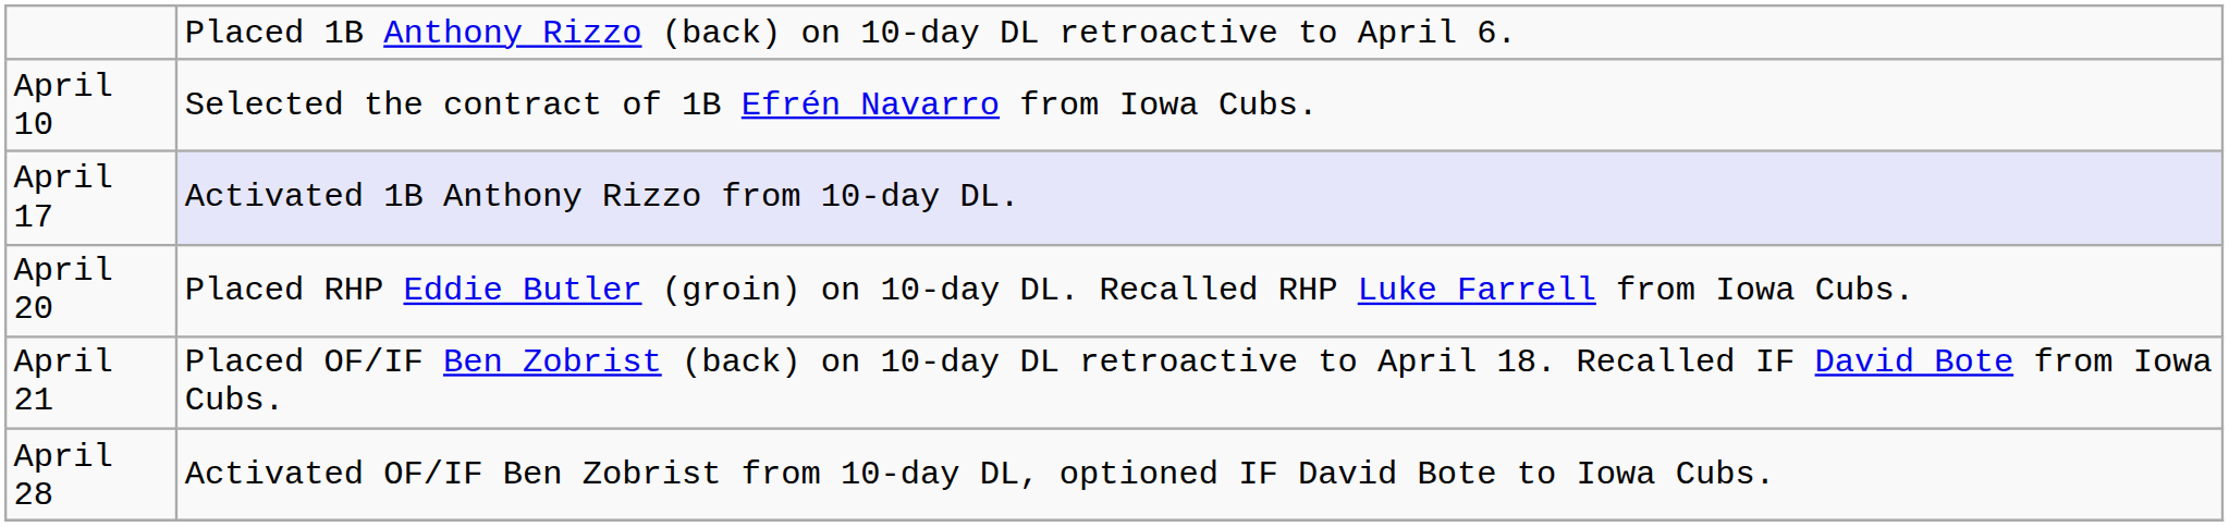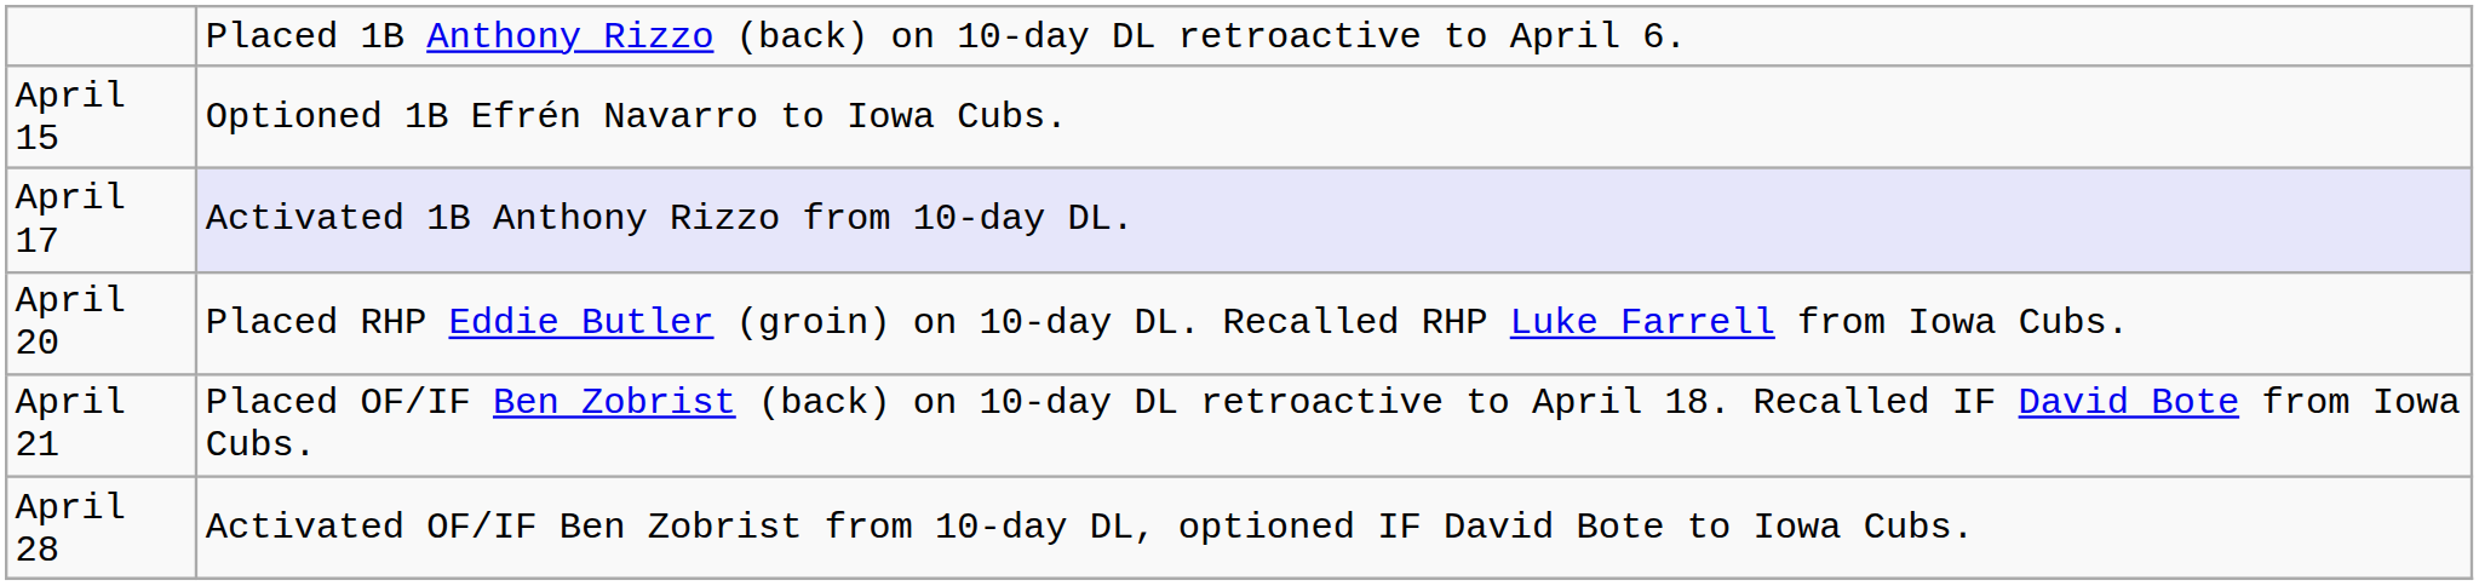 <table class="wikitable">
 <tr>
 <td></td>
 <td>Placed 1B <a href='#'>Anthony Rizzo</a> (back) on 10-day DL retroactive to April 6.</td>
 </tr>
 <tr>
-<td>April 10</td>
-<td>Selected the contract of 1B <a href='#'>Efrén Navarro</a> from Iowa Cubs.</td>
+<td>April 15</td>
+<td>Optioned 1B Efrén Navarro to Iowa Cubs.</td>
 </tr>
 <tr>
 <td>April 17</td>
 <td style="background: lavender;">Activated 1B Anthony Rizzo from 10-day DL.</td>
 </tr>
 <tr>
 <td>April 20</td>
 <td>Placed RHP <a href='#'>Eddie Butler</a> (groin) on 10-day DL. Recalled RHP <a href='#'>Luke Farrell</a> from Iowa Cubs.</td>
 </tr>
 <tr>
 <td>April 21</td>
 <td>Placed OF/IF <a href='#'>Ben Zobrist</a> (back) on 10-day DL retroactive to April 18. Recalled IF <a href='#'>David Bote</a> from Iowa Cubs.</td>
 </tr>
 <tr>
 <td>April 28</td>
 <td>Activated OF/IF Ben Zobrist from 10-day DL, optioned IF David Bote to Iowa Cubs.</td>
 </tr>
 <tr>
 </tr>
 </table>
